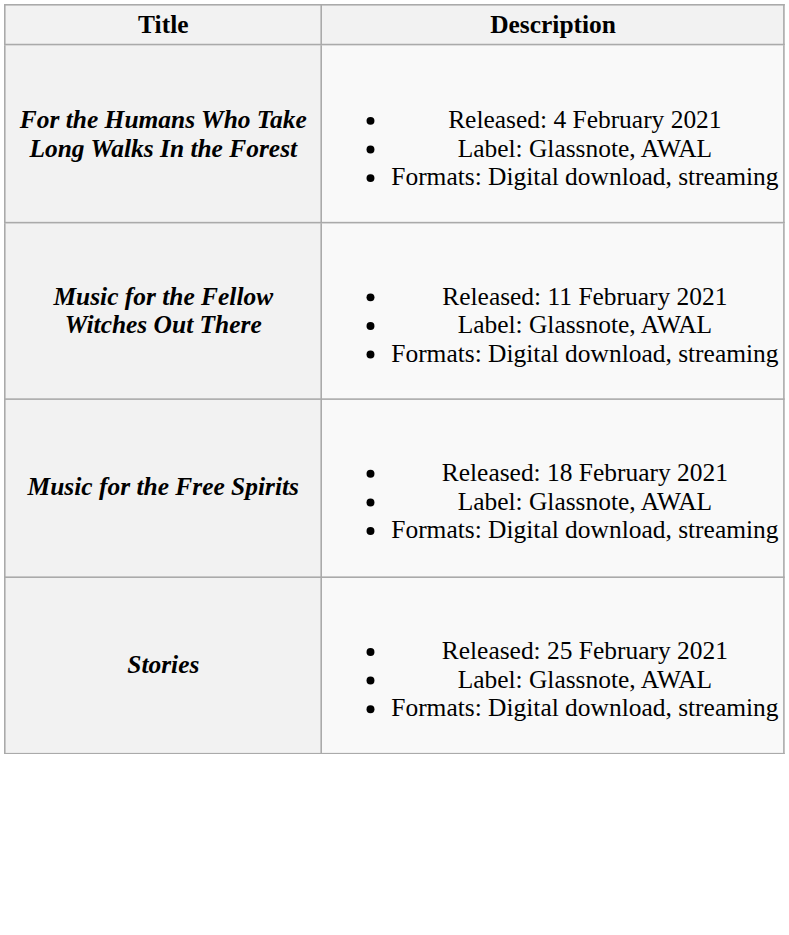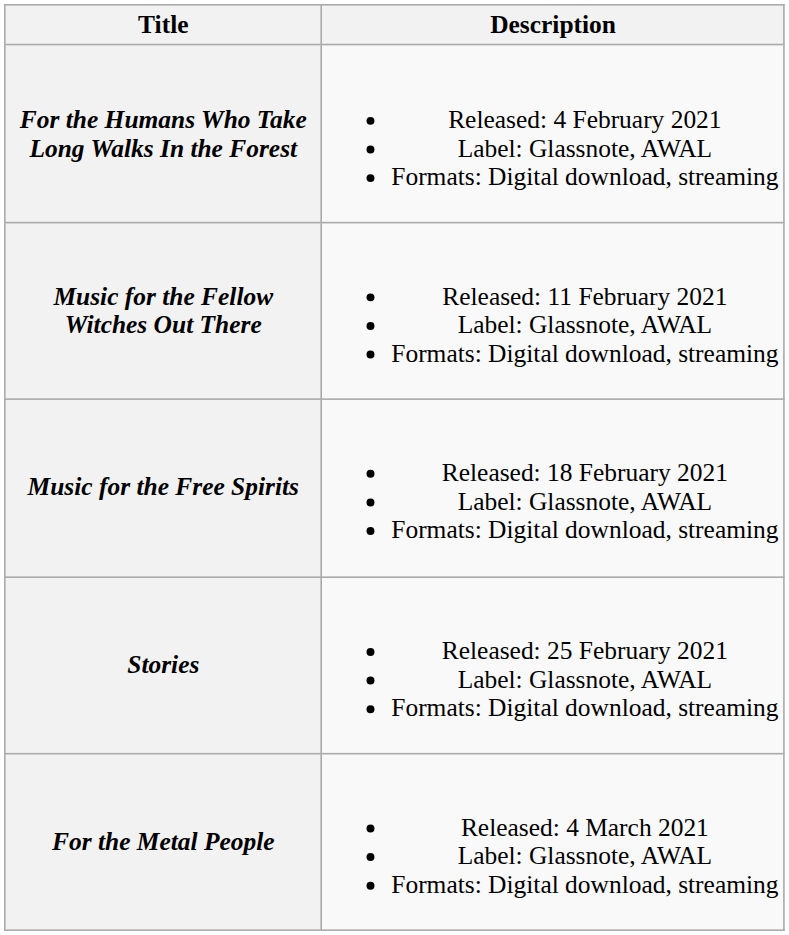 <table class="wikitable plainrowheaders" style="text-align:center;">
 <tr>
 <th scope="col" style="width:12em;">Title</th>
 <th scope="col">Description</th>
 </tr>
 <tr>
 <th scope="row"><em>For the Humans Who Take Long Walks In the Forest</em></th>
 <td><br><ul><li>Released: 4 February 2021</li><li>Label: Glassnote, AWAL</li><li>Formats: Digital download, streaming</li></ul></td>
 </tr>
 <tr>
 <th scope="row"><em>Music for the Fellow Witches Out There</em></th>
 <td><br><ul><li>Released: 11 February 2021</li><li>Label: Glassnote, AWAL</li><li>Formats: Digital download, streaming</li></ul></td>
 </tr>
 <tr>
 <th scope="row"><em>Music for the Free Spirits</em></th>
 <td><br><ul><li>Released: 18 February 2021</li><li>Label: Glassnote, AWAL</li><li>Formats: Digital download, streaming</li></ul></td>
 </tr>
 <tr>
 <th scope="row"><em>Stories</em></th>
 <td><br><ul><li>Released: 25 February 2021</li><li>Label: Glassnote, AWAL</li><li>Formats: Digital download, streaming</li></ul></td>
 </tr>
+<tr>
+<th scope="row"><em>For the Metal People</em></th>
+<td><br><ul><li>Released: 4 March 2021</li><li>Label: Glassnote, AWAL</li><li>Formats: Digital download, streaming</li></ul></td>
+</tr>
 </table>
